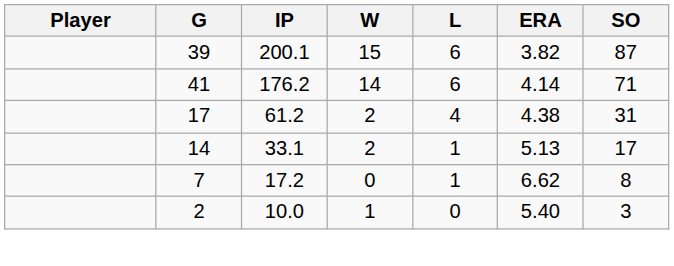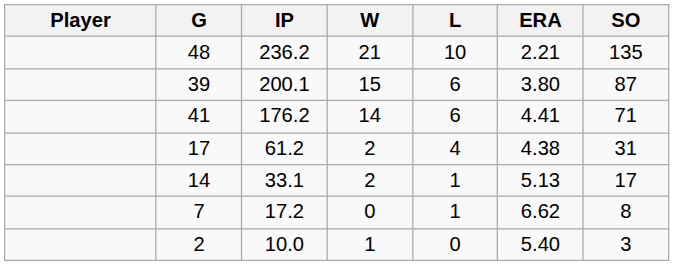 <table class="wikitable sortable">
 <tr>
 <th bgcolor="#DDDDFF" width="16%">Player</th>
 <th bgcolor="#DDDDFF" width="9%">G</th>
 <th bgcolor="#DDDDFF" width="9%">IP</th>
 <th bgcolor="#DDDDFF" width="9%">W</th>
 <th bgcolor="#DDDDFF" width="9%">L</th>
 <th bgcolor="#DDDDFF" width="9%">ERA</th>
 <th bgcolor="#DDDDFF" width="9%">SO</th>
 </tr>
 <tr align="center">
 <td></td>
+<td>48</td>
+<td>236.2</td>
+<td>21</td>
+<td>10</td>
+<td>2.21</td>
+<td>135</td>
+</tr>
+<tr align="center">
+<td></td>
 <td>39</td>
 <td>200.1</td>
 <td>15</td>
 <td>6</td>
-<td>3.82</td>
+<td>3.80</td>
 <td>87</td>
 </tr>
 <tr align="center">
 <td></td>
 <td>41</td>
 <td>176.2</td>
 <td>14</td>
 <td>6</td>
-<td>4.14</td>
+<td>4.41</td>
 <td>71</td>
 </tr>
 <tr align="center">
 <td></td>
 <td>17</td>
 <td>61.2</td>
 <td>2</td>
 <td>4</td>
 <td>4.38</td>
 <td>31</td>
 </tr>
 <tr align="center">
 <td></td>
 <td>14</td>
 <td>33.1</td>
 <td>2</td>
 <td>1</td>
 <td>5.13</td>
 <td>17</td>
 </tr>
 <tr align="center">
 <td></td>
 <td>7</td>
 <td>17.2</td>
 <td>0</td>
 <td>1</td>
 <td>6.62</td>
 <td>8</td>
 </tr>
 <tr align="center">
 <td></td>
 <td>2</td>
 <td>10.0</td>
 <td>1</td>
 <td>0</td>
 <td>5.40</td>
 <td>3</td>
 </tr>
 </table>
